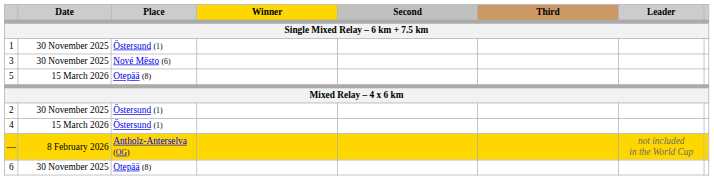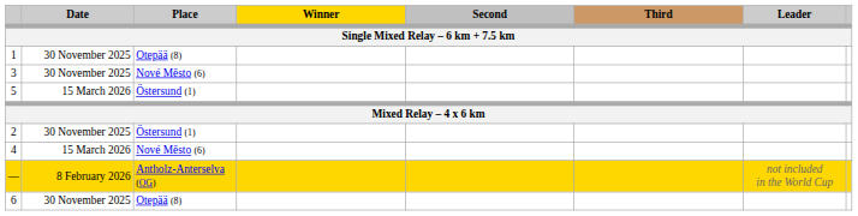 <table class="wikitable plainrowheaders" style="background:#fff; font-size:86%; line-height:16px; border:grey solid 1px; border-collapse:collapse;">
 <tr>
 <th scope="col" style="background:#ccc; width=5 px;"></th>
 <th scope="col" style="background:#ccc; width:130px;">Date</th>
 <th scope="col" style="background:#ccc; width:120px;">Place <br> </th>
 <th scope="col" style="background:gold; width:200px;">Winner</th>
 <th scope="col" style="background:silver; width:200px;">Second</th>
 <th scope="col" style="background:#c96; width:200px;">Third</th>
 <th scope="col" style="background:#ccc; width:120px;">Leader <br> </th>
 <th scope="col" style="background:#ccc; width=20 px;"></th>
 </tr>
 <tr style="background:#EEEEEE;">
 <th scope="col" colspan=8 width=40px style="border-top-width:6px"><strong>Single Mixed Relay – 6 km + 7.5 km</strong></th>
 </tr>
 <tr>
 <td align="center">1</td>
 <td align="right">30 November 2025</td>
-<td> <a href='#'>Östersund</a> <small>(1)</small></td>
+<td> <a href='#'>Otepää</a> <small>(8)</small></td>
 <td></td>
 <td></td>
 <td></td>
 <td></td>
 <td></td>
 </tr>
 <tr>
 <td align="center">3</td>
 <td align="right">30 November 2025</td>
 <td> <a href='#'>Nové Město</a> <small>(6)</small></td>
 <td></td>
 <td></td>
 <td></td>
 <td></td>
 <td></td>
 </tr>
 <tr>
 <td align="center">5</td>
 <td align="right">15 March 2026</td>
-<td> <a href='#'>Otepää</a> <small>(8)</small></td>
+<td> <a href='#'>Östersund</a> <small>(1)</small></td>
 <td></td>
 <td></td>
 <td></td>
 <td></td>
 <td></td>
 </tr>
 <tr style="background:#EEEEEE;">
 <th scope="col" colspan=8 width=40px style="border-top-width:6px"><strong>Mixed Relay – 4 x 6 km</strong></th>
 </tr>
 <tr>
 <td align="center">2</td>
 <td align="right">30 November 2025</td>
 <td> <a href='#'>Östersund</a> <small>(1)</small></td>
 <td></td>
 <td></td>
 <td></td>
 <td></td>
 <td></td>
 </tr>
 <tr>
 <td align="center">4</td>
 <td align="right">15 March 2026</td>
-<td> <a href='#'>Östersund</a> <small>(1)</small></td>
+<td> <a href='#'>Nové Město</a> <small>(6)</small></td>
 <td></td>
 <td></td>
 <td></td>
 <td></td>
 <td></td>
 </tr>
 <tr style="background:gold">
 <td align="center">—</td>
 <td align="right">8 February 2026</td>
 <td> <a href='#'>Antholz-Anterselva</a> <small>(<a href='#'>OG</a>)</small></td>
 <td></td>
 <td></td>
 <td></td>
 <td align="center" style=color:#696969><em>not included<br>in the World Cup</em></td>
 <td></td>
 </tr>
 <tr>
 <td align="center">6</td>
 <td align="right">30 November 2025</td>
 <td> <a href='#'>Otepää</a> <small>(8)</small></td>
 <td></td>
 <td></td>
 <td></td>
 <td></td>
 <td></td>
 </tr>
 </table>
